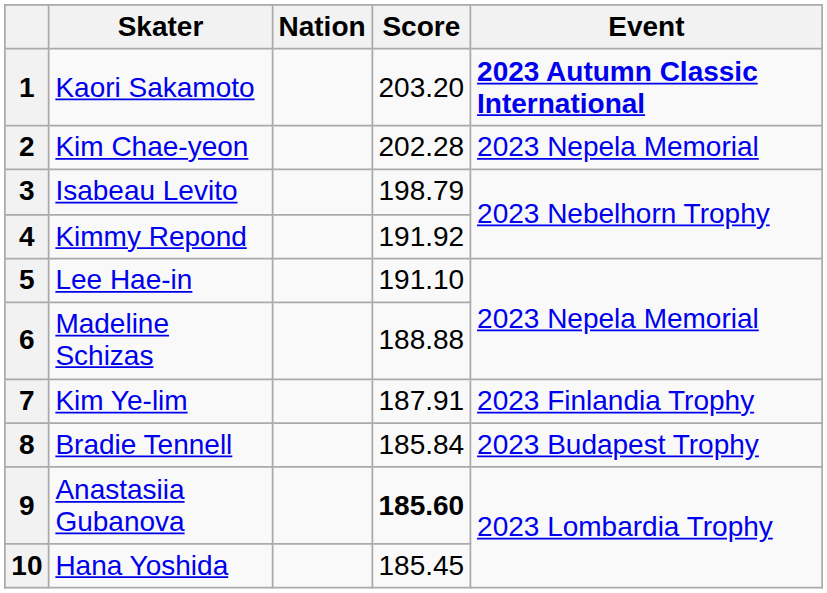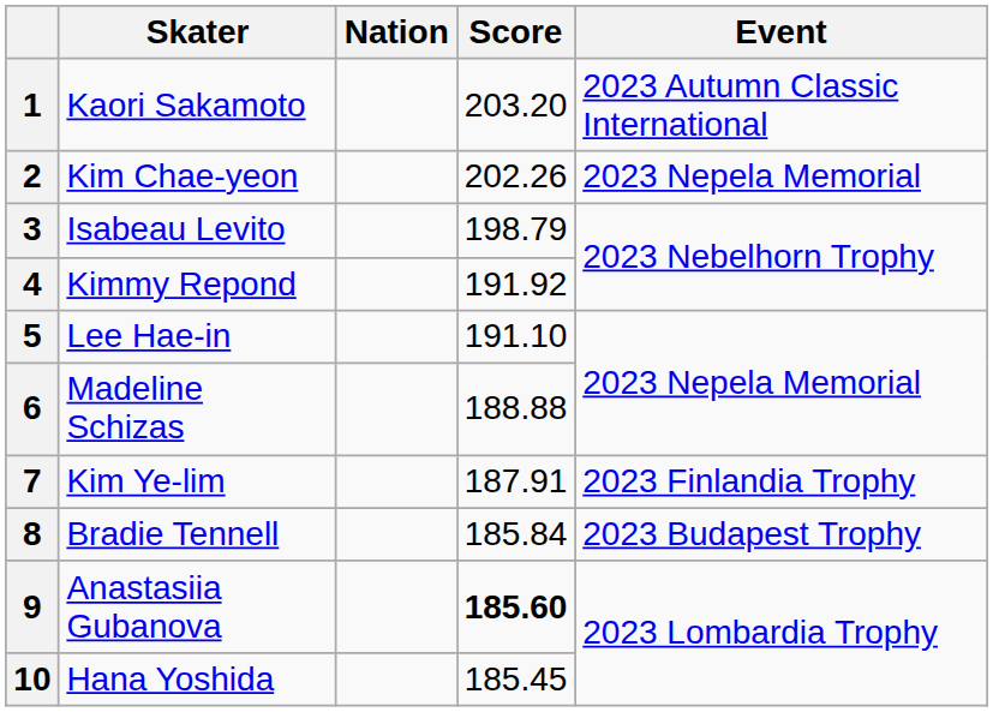 <table class="wikitable sortable" style="text-align:left; width:75%">
 <tr>
 <th scope="col"></th>
 <th scope="col">Skater</th>
 <th scope="col">Nation</th>
 <th scope="col">Score</th>
 <th scope="col">Event</th>
 </tr>
 <tr>
 <th scope="row">1</th>
 <td><a href='#'>Kaori Sakamoto</a></td>
 <td></td>
 <td style="text-align:center;">203.20</td>
-<td><strong><a href='#'>2023 Autumn Classic International</a></strong></td>
+<td><a href='#'>2023 Autumn Classic International</a></td>
 </tr>
 <tr>
 <th scope="row">2</th>
 <td><a href='#'>Kim Chae-yeon</a></td>
 <td></td>
-<td style="text-align:center;">202.28</td>
+<td style="text-align:center;">202.26</td>
 <td><a href='#'>2023 Nepela Memorial</a></td>
 </tr>
 <tr>
 <th scope="row">3</th>
 <td><a href='#'>Isabeau Levito</a></td>
 <td></td>
 <td style="text-align:center;">198.79</td>
 <td rowspan="2"><a href='#'>2023 Nebelhorn Trophy</a></td>
 </tr>
 <tr>
 <th scope="row">4</th>
 <td><a href='#'>Kimmy Repond</a></td>
 <td></td>
 <td style="text-align:center;">191.92</td>
 </tr>
 <tr>
 <th scope="row">5</th>
 <td><a href='#'>Lee Hae-in</a></td>
 <td></td>
 <td style="text-align:center;">191.10</td>
 <td rowspan="2"><a href='#'>2023 Nepela Memorial</a></td>
 </tr>
 <tr>
 <th scope="row">6</th>
 <td><a href='#'>Madeline Schizas</a></td>
 <td></td>
 <td style="text-align:center;">188.88</td>
 </tr>
 <tr>
 <th scope="row">7</th>
 <td><a href='#'>Kim Ye-lim</a></td>
 <td></td>
 <td style="text-align:center;">187.91</td>
 <td><a href='#'>2023 Finlandia Trophy</a></td>
 </tr>
 <tr>
 <th scope="row">8</th>
 <td><a href='#'>Bradie Tennell</a></td>
 <td></td>
 <td style="text-align:center;">185.84</td>
 <td><a href='#'>2023 Budapest Trophy</a></td>
 </tr>
 <tr>
 <th scope="row">9</th>
 <td><a href='#'>Anastasiia Gubanova</a></td>
 <td></td>
 <td style="text-align:center;"><strong>185.60</strong></td>
 <td rowspan="2"><a href='#'>2023 Lombardia Trophy</a></td>
 </tr>
 <tr>
 <th scope="row">10</th>
 <td><a href='#'>Hana Yoshida</a></td>
 <td></td>
 <td style="text-align:center;">185.45</td>
 </tr>
 </table>
